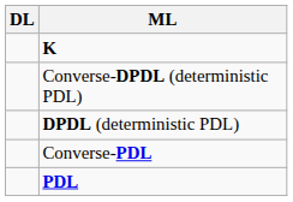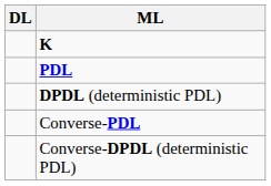 <table style="width:20%" class="wikitable sortable">
 <tr>
 <th>DL</th>
 <th>ML</th>
 </tr>
 <tr>
 <td></td>
 <td><strong>K</strong></td>
 </tr>
 <tr>
 <td></td>
-<td>Converse-<strong>DPDL</strong> (deterministic PDL)</td>
+<td><strong><a href='#'>PDL</a></strong></td>
 </tr>
 <tr>
 <td></td>
 <td><strong>DPDL</strong> (deterministic PDL)</td>
 </tr>
 <tr>
 <td></td>
 <td>Converse-<strong><a href='#'>PDL</a></strong></td>
 </tr>
 <tr>
 <td></td>
-<td><strong><a href='#'>PDL</a></strong></td>
+<td>Converse-<strong>DPDL</strong> (deterministic PDL)</td>
 </tr>
 </table>
